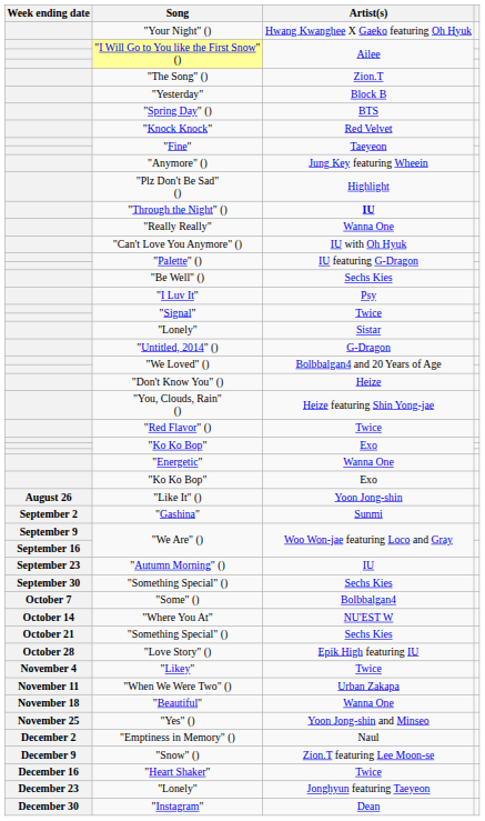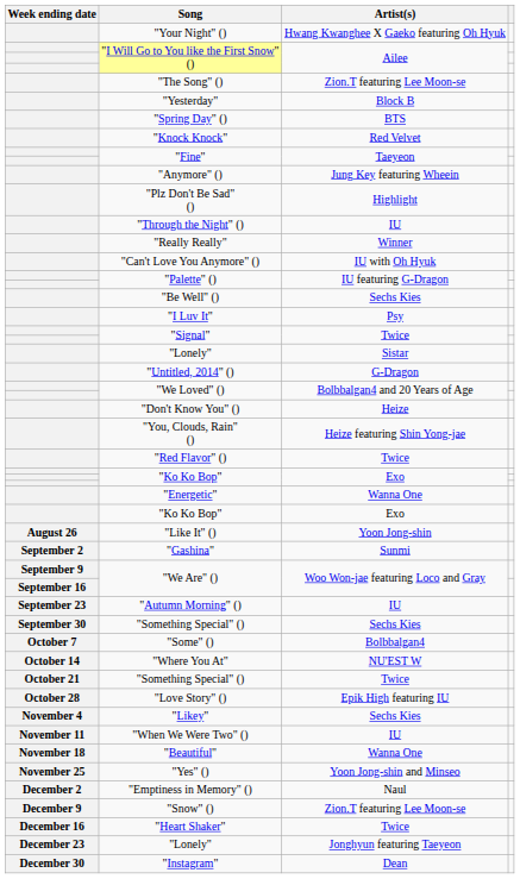 <table class="wikitable plainrowheaders sortable" style="text-align:center">
 <tr>
 <th>Week ending date</th>
 <th>Song</th>
 <th>Artist(s)</th>
 <th class="unsortable"></th>
 </tr>
 <tr>
 <th scope="row"></th>
 <td>"Your Night" ()</td>
 <td><a href='#'>Hwang Kwanghee</a> X <a href='#'>Gaeko</a> featuring <a href='#'>Oh Hyuk</a></td>
 <td></td>
 </tr>
 <tr>
 <th scope="row"></th>
 <td bgcolor=#FFFF99 rowspan="3">"<a href='#'>I Will Go to You like the First Snow</a>"<br>() </td>
 <td rowspan="3"><a href='#'>Ailee</a></td>
 <td></td>
 </tr>
 <tr>
 <th scope="row"></th>
 <td></td>
 </tr>
 <tr>
 <th scope="row"></th>
 <td></td>
 </tr>
 <tr>
 <th scope="row"></th>
 <td>"The Song" ()</td>
-<td><a href='#'>Zion.T</a></td>
+<td><a href='#'>Zion.T</a> featuring <a href='#'>Lee Moon-se</a></td>
 <td></td>
 </tr>
 <tr>
 <th scope="row"></th>
 <td>"Yesterday"</td>
 <td><a href='#'>Block B</a></td>
 <td></td>
 </tr>
 <tr>
 <th scope="row"></th>
 <td>"<a href='#'>Spring Day</a>" ()</td>
 <td><a href='#'>BTS</a></td>
 <td></td>
 </tr>
 <tr>
 <th scope="row"></th>
 <td>"<a href='#'>Knock Knock</a>"</td>
 <td><a href='#'>Red Velvet</a></td>
 <td></td>
 </tr>
 <tr>
 <th scope="row"></th>
 <td rowspan="2">"<a href='#'>Fine</a>"</td>
 <td rowspan="2"><a href='#'>Taeyeon</a></td>
 <td></td>
 </tr>
 <tr>
 <th scope="row"></th>
 <td></td>
 </tr>
 <tr>
 <th scope="row"></th>
 <td>"Anymore" ()</td>
 <td><a href='#'>Jung Key</a> featuring <a href='#'>Wheein</a></td>
 <td></td>
 </tr>
 <tr>
 <th scope="row"></th>
 <td>"Plz Don't Be Sad"<br>()</td>
 <td><a href='#'>Highlight</a></td>
 <td></td>
 </tr>
 <tr>
 <th scope="row"></th>
 <td>"<a href='#'>Through the Night</a>" ()</td>
-<td><strong><a href='#'>IU</a></strong></td>
+<td><a href='#'>IU</a></td>
 <td></td>
 </tr>
 <tr>
 <th scope="row"></th>
 <td>"Really Really"</td>
-<td><a href='#'>Wanna One</a></td>
+<td><a href='#'>Winner</a></td>
 <td></td>
 </tr>
 <tr>
 <th scope="row"></th>
 <td>"Can't Love You Anymore" ()</td>
 <td><a href='#'>IU</a> with <a href='#'>Oh Hyuk</a></td>
 <td></td>
 </tr>
 <tr>
 <th scope="row"></th>
 <td rowspan="2">"<a href='#'>Palette</a>" ()</td>
 <td rowspan="2"><a href='#'>IU</a> featuring <a href='#'>G-Dragon</a></td>
 <td></td>
 </tr>
 <tr>
 <th scope="row"></th>
 <td></td>
 </tr>
 <tr>
 <th scope="row"></th>
 <td>"Be Well" ()</td>
 <td><a href='#'>Sechs Kies</a></td>
 <td></td>
 </tr>
 <tr>
 <th scope="row"></th>
 <td>"<a href='#'>I Luv It</a>"</td>
 <td><a href='#'>Psy</a></td>
 <td></td>
 </tr>
 <tr>
 <th scope="row"></th>
 <td rowspan="2">"<a href='#'>Signal</a>"</td>
 <td rowspan="2"><a href='#'>Twice</a></td>
 <td></td>
 </tr>
 <tr>
 <th scope="row"></th>
 <td></td>
 </tr>
 <tr>
 <th scope="row"></th>
 <td>"Lonely"</td>
 <td><a href='#'>Sistar</a></td>
 <td></td>
 </tr>
 <tr>
 <th scope="row"></th>
 <td>"<a href='#'>Untitled, 2014</a>" ()</td>
 <td><a href='#'>G-Dragon</a></td>
 <td></td>
 </tr>
 <tr>
 <th scope="row"></th>
 <td rowspan="2">"We Loved" ()</td>
 <td rowspan="2"><a href='#'>Bolbbalgan4</a> and 20 Years of Age</td>
 <td></td>
 </tr>
 <tr>
 <th scope="row"></th>
 <td></td>
 </tr>
 <tr>
 <th scope="row"></th>
 <td>"Don't Know You" ()</td>
 <td><a href='#'>Heize</a></td>
 <td></td>
 </tr>
 <tr>
 <th scope="row"></th>
 <td>"You, Clouds, Rain"<br>()</td>
 <td><a href='#'>Heize</a> featuring <a href='#'>Shin Yong-jae</a></td>
 <td></td>
 </tr>
 <tr>
 <th scope="row"></th>
 <td>"<a href='#'>Red Flavor</a>" ()</td>
 <td><a href='#'>Twice</a></td>
 <td></td>
 </tr>
 <tr>
 <th scope="row"></th>
 <td rowspan="3">"<a href='#'>Ko Ko Bop</a>"</td>
 <td rowspan="3"><a href='#'>Exo</a></td>
 <td></td>
 </tr>
 <tr>
 <th scope="row"></th>
 <td></td>
 </tr>
 <tr>
 <th scope="row"></th>
 <td></td>
 </tr>
 <tr>
 <th scope="row"></th>
 <td>"<a href='#'>Energetic</a>"</td>
 <td><a href='#'>Wanna One</a></td>
 <td></td>
 </tr>
 <tr>
 <th scope="row"></th>
 <td>"Ko Ko Bop"</td>
 <td>Exo</td>
 <td></td>
 </tr>
 <tr>
 <th scope="row">August 26</th>
 <td>"Like It" ()</td>
 <td><a href='#'>Yoon Jong-shin</a></td>
 <td></td>
 </tr>
 <tr>
 <th scope="row">September 2</th>
 <td>"<a href='#'>Gashina</a>"</td>
 <td><a href='#'>Sunmi</a></td>
 <td></td>
 </tr>
 <tr>
 <th scope="row">September 9</th>
 <td rowspan="2">"We Are" ()</td>
 <td rowspan="2"><a href='#'>Woo Won-jae</a> featuring <a href='#'>Loco</a> and <a href='#'>Gray</a></td>
 <td></td>
 </tr>
 <tr>
 <th scope="row">September 16</th>
 <td></td>
 </tr>
 <tr>
 <th scope="row">September 23</th>
 <td>"<a href='#'>Autumn Morning</a>" ()</td>
 <td><a href='#'>IU</a></td>
 <td></td>
 </tr>
 <tr>
 <th scope="row">September 30</th>
 <td>"Something Special" ()</td>
 <td><a href='#'>Sechs Kies</a></td>
 <td></td>
 </tr>
 <tr>
 <th scope="row">October 7</th>
 <td>"Some" ()</td>
 <td><a href='#'>Bolbbalgan4</a></td>
 <td></td>
 </tr>
 <tr>
 <th scope="row">October 14</th>
 <td>"Where You At"</td>
 <td><a href='#'>NU'EST W</a></td>
 <td></td>
 </tr>
 <tr>
 <th scope="row">October 21</th>
 <td>"Something Special" ()</td>
-<td><a href='#'>Sechs Kies</a></td>
+<td><a href='#'>Twice</a></td>
 <td></td>
 </tr>
 <tr>
 <th scope="row">October 28</th>
 <td>"Love Story" ()</td>
 <td><a href='#'>Epik High</a> featuring <a href='#'>IU</a></td>
 <td></td>
 </tr>
 <tr>
 <th scope="row">November 4</th>
 <td>"<a href='#'>Likey</a>"</td>
-<td><a href='#'>Twice</a></td>
+<td><a href='#'>Sechs Kies</a></td>
 <td></td>
 </tr>
 <tr>
 <th scope="row">November 11</th>
 <td>"When We Were Two" ()</td>
-<td><a href='#'>Urban Zakapa</a></td>
+<td><a href='#'>IU</a></td>
 <td></td>
 </tr>
 <tr>
 <th scope="row">November 18</th>
 <td>"<a href='#'>Beautiful</a>"</td>
 <td><a href='#'>Wanna One</a></td>
 <td></td>
 </tr>
 <tr>
 <th scope="row">November 25</th>
 <td>"Yes" ()</td>
 <td><a href='#'>Yoon Jong-shin</a> and <a href='#'>Minseo</a></td>
 <td></td>
 </tr>
 <tr>
 <th scope="row">December 2</th>
 <td>"Emptiness in Memory" ()</td>
 <td>Naul</td>
 <td></td>
 </tr>
 <tr>
 <th scope="row">December 9</th>
 <td>"Snow" ()</td>
 <td><a href='#'>Zion.T</a> featuring <a href='#'>Lee Moon-se</a></td>
 <td></td>
 </tr>
 <tr>
 <th scope="row">December 16</th>
 <td>"<a href='#'>Heart Shaker</a>"</td>
 <td><a href='#'>Twice</a></td>
 <td></td>
 </tr>
 <tr>
 <th scope="row">December 23</th>
 <td>"Lonely"</td>
 <td><a href='#'>Jonghyun</a> featuring <a href='#'>Taeyeon</a></td>
 <td></td>
 </tr>
 <tr>
 <th scope="row">December 30</th>
 <td>"<a href='#'>Instagram</a>"</td>
 <td><a href='#'>Dean</a></td>
 <td></td>
 </tr>
 </table>
